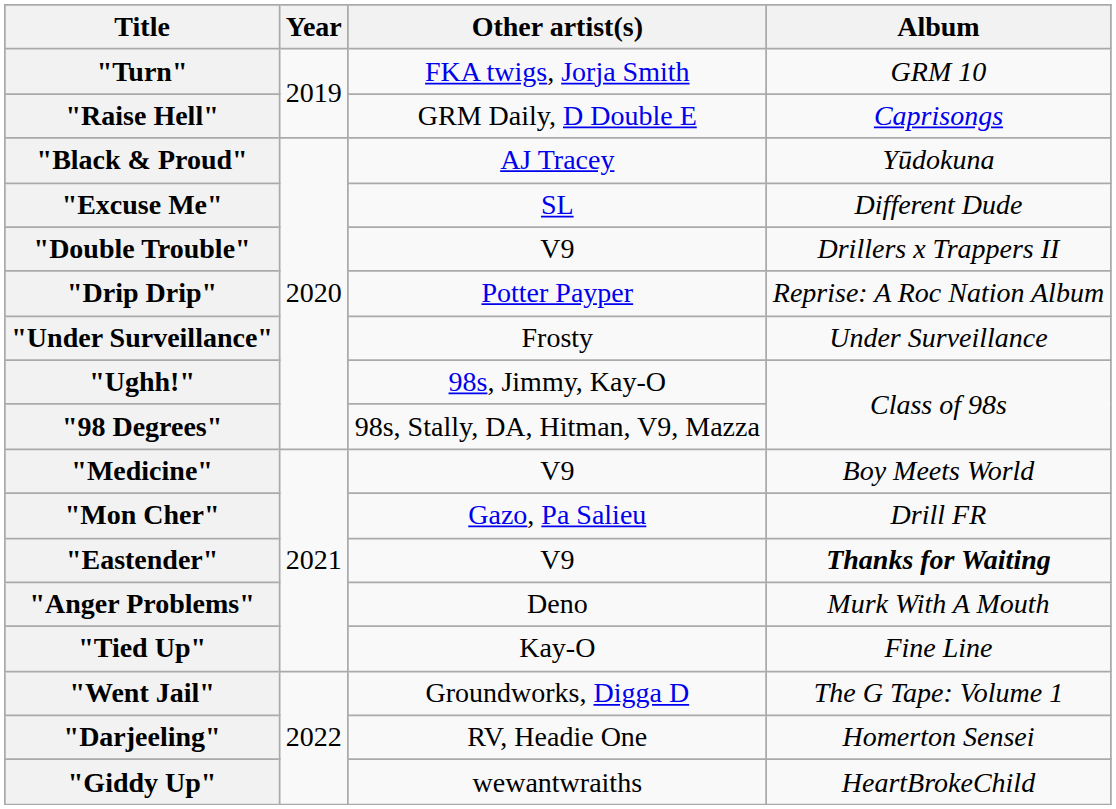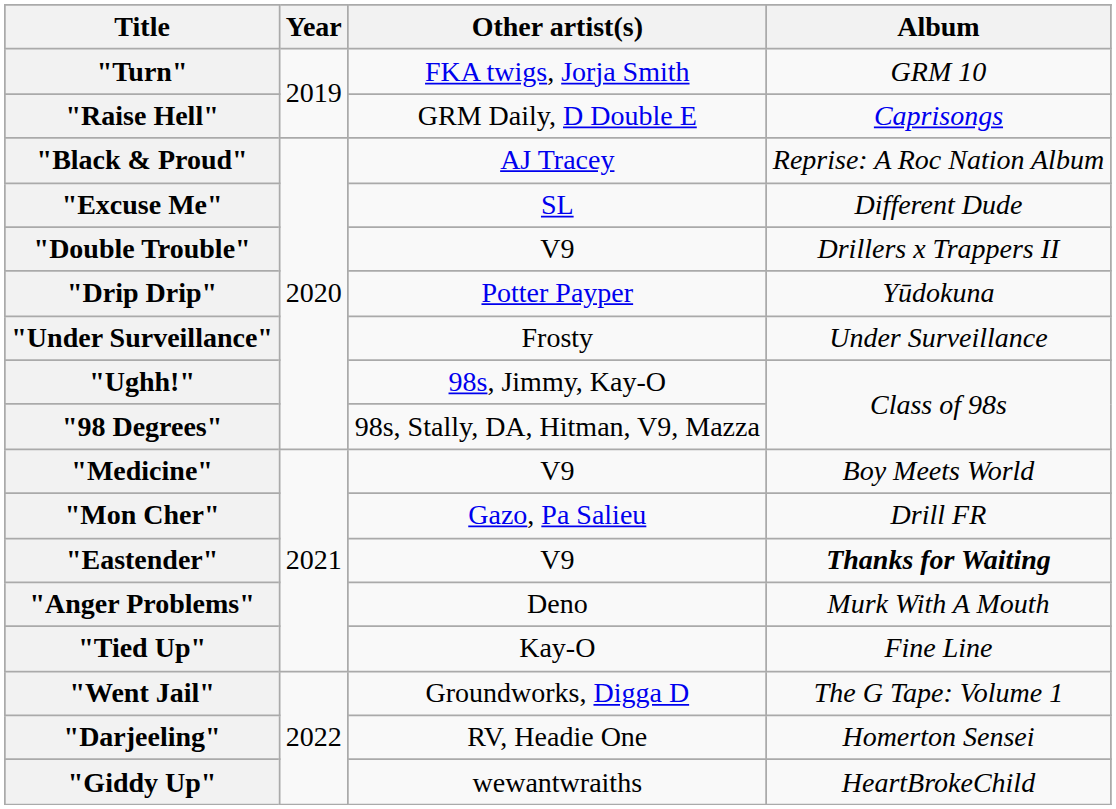 <table class="wikitable plainrowheaders" style="text-align:center;">
 <tr>
 <th scope="col">Title</th>
 <th scope="col">Year</th>
 <th scope="col">Other artist(s)</th>
 <th scope="col">Album</th>
 </tr>
 <tr>
 <th scope="row">"Turn"</th>
 <td rowspan="2">2019</td>
 <td><a href='#'>FKA twigs</a>, <a href='#'>Jorja Smith</a></td>
 <td><em>GRM 10</em></td>
 </tr>
 <tr>
 <th scope="row">"Raise Hell"</th>
 <td>GRM Daily, <a href='#'>D Double E</a></td>
 <td><em><a href='#'>Caprisongs</a></em></td>
 </tr>
 <tr>
 <th scope="row">"Black & Proud"</th>
 <td rowspan="7">2020</td>
 <td><a href='#'>AJ Tracey</a></td>
-<td><em>Yūdokuna</em></td>
+<td><em>Reprise: A Roc Nation Album</em></td>
 </tr>
 <tr>
 <th scope="row">"Excuse Me"</th>
 <td><a href='#'>SL</a></td>
 <td><em>Different Dude</em></td>
 </tr>
 <tr>
 <th scope="row">"Double Trouble"</th>
 <td>V9</td>
 <td><em>Drillers x Trappers II</em></td>
 </tr>
 <tr>
 <th scope="row">"Drip Drip"</th>
 <td><a href='#'>Potter Payper</a></td>
-<td><em>Reprise: A Roc Nation Album</em></td>
+<td><em>Yūdokuna</em></td>
 </tr>
 <tr>
 <th scope="row">"Under Surveillance"</th>
 <td>Frosty</td>
 <td><em>Under Surveillance</em></td>
 </tr>
 <tr>
 <th scope="row">"Ughh!"</th>
 <td><a href='#'>98s</a>, Jimmy, Kay-O</td>
 <td rowspan="2"><em>Class of 98s</em></td>
 </tr>
 <tr>
 <th scope="row">"98 Degrees"</th>
 <td>98s, Stally, DA, Hitman, V9, Mazza</td>
 </tr>
 <tr>
 <th scope="row">"Medicine"</th>
 <td rowspan="5">2021</td>
 <td>V9</td>
 <td><em>Boy Meets World</em></td>
 </tr>
 <tr>
 <th scope="row">"Mon Cher"</th>
 <td><a href='#'>Gazo</a>, <a href='#'>Pa Salieu</a></td>
 <td><em>Drill FR</em></td>
 </tr>
 <tr>
 <th scope="row">"Eastender"</th>
 <td>V9</td>
 <td><strong><em>Thanks for Waiting</em></strong></td>
 </tr>
 <tr>
 <th scope="row">"Anger Problems"</th>
 <td>Deno</td>
 <td><em>Murk With A Mouth</em></td>
 </tr>
 <tr>
 <th scope="row">"Tied Up"</th>
 <td>Kay-O</td>
 <td><em>Fine Line</em></td>
 </tr>
 <tr>
 <th scope="row">"Went Jail"</th>
 <td rowspan="3">2022</td>
 <td>Groundworks, <a href='#'>Digga D</a></td>
 <td><em>The G Tape: Volume 1</em></td>
 </tr>
 <tr>
 <th scope="row">"Darjeeling"</th>
 <td>RV, Headie One</td>
 <td><em>Homerton Sensei</em></td>
 </tr>
 <tr>
 <th scope="Row">"Giddy Up"</th>
 <td>wewantwraiths</td>
 <td><em>HeartBrokeChild</em></td>
 </tr>
 </table>
